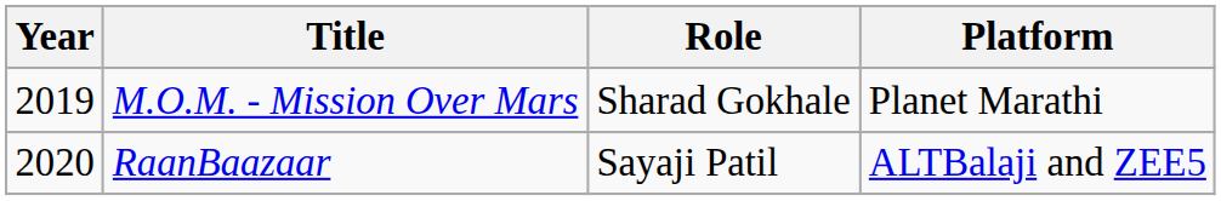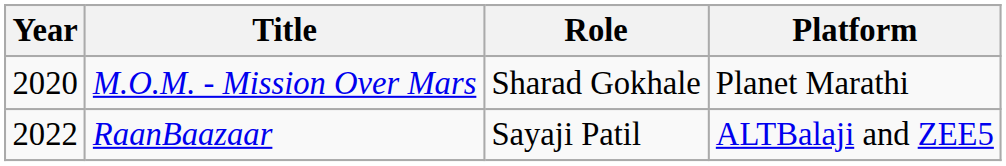 <table class="wikitable">
 <tr>
 <th>Year</th>
 <th>Title</th>
 <th>Role</th>
 <th>Platform</th>
 </tr>
 <tr>
-<td>2019</td>
+<td>2020</td>
 <td><em><a href='#'>M.O.M. - Mission Over Mars</a></em></td>
 <td>Sharad Gokhale</td>
 <td>Planet Marathi</td>
 </tr>
 <tr>
-<td>2020</td>
+<td>2022</td>
 <td><em><a href='#'>RaanBaazaar</a></em></td>
 <td>Sayaji Patil</td>
 <td><a href='#'>ALTBalaji</a> and <a href='#'>ZEE5</a></td>
 </tr>
 </table>
